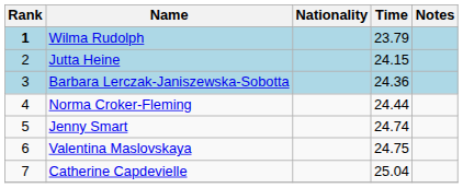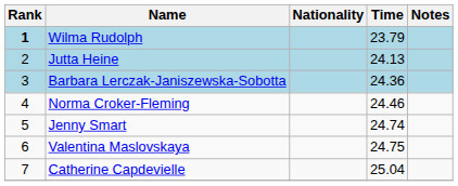 <table class="wikitable sortable" style="text-align:center">
 <tr>
 <th>Rank</th>
 <th>Name</th>
 <th>Nationality</th>
 <th>Time</th>
 <th>Notes</th>
 </tr>
 <tr bgcolor=lightblue>
 <td><strong>1</strong></td>
 <td align=left><a href='#'>Wilma Rudolph</a></td>
 <td align=left></td>
 <td>23.79</td>
 <td></td>
 </tr>
 <tr bgcolor=lightblue>
 <td>2</td>
 <td align=left><a href='#'>Jutta Heine</a></td>
 <td align=left></td>
-<td>24.15</td>
+<td>24.13</td>
 <td></td>
 </tr>
 <tr bgcolor=lightblue>
 <td>3</td>
 <td align=left><a href='#'>Barbara Lerczak-Janiszewska-Sobotta</a></td>
 <td align=left></td>
 <td>24.36</td>
 <td></td>
 </tr>
 <tr>
 <td>4</td>
 <td align=left><a href='#'>Norma Croker-Fleming</a></td>
 <td align=left></td>
-<td>24.44</td>
+<td>24.46</td>
 <td></td>
 </tr>
 <tr>
 <td>5</td>
 <td align=left><a href='#'>Jenny Smart</a></td>
 <td align=left></td>
 <td>24.74</td>
 <td></td>
 </tr>
 <tr>
 <td>6</td>
 <td align=left><a href='#'>Valentina Maslovskaya</a></td>
 <td align=left></td>
 <td>24.75</td>
 <td></td>
 </tr>
 <tr>
 <td>7</td>
 <td align=left><a href='#'>Catherine Capdevielle</a></td>
 <td align=left></td>
 <td>25.04</td>
 <td></td>
 </tr>
 <tr>
 </tr>
 </table>
